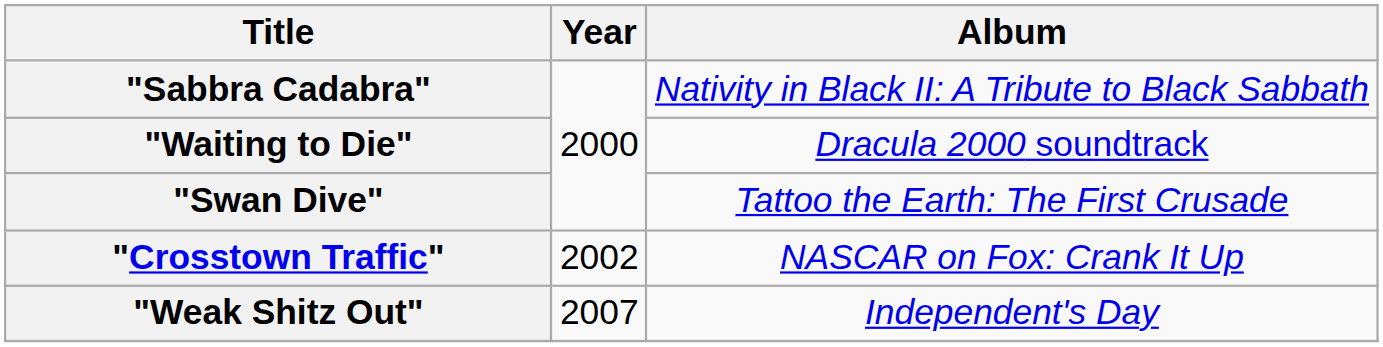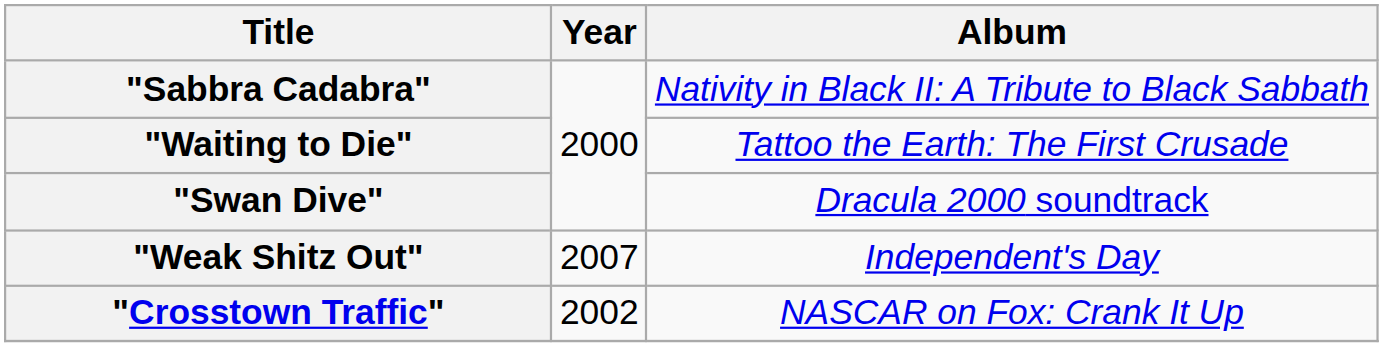 <table class="wikitable plainrowheaders" style="text-align:center;">
 <tr>
 <th scope="col" style="width:15em;">Title</th>
 <th scope="col">Year</th>
 <th scope="col">Album</th>
 </tr>
 <tr>
 <th scope="row">"Sabbra Cadabra"</th>
 <td rowspan="3">2000</td>
 <td><em><a href='#'>Nativity in Black II: A Tribute to Black Sabbath</a></em></td>
 </tr>
 <tr>
 <th scope="row">"Waiting to Die"</th>
+<td><em><a href='#'>Tattoo the Earth: The First Crusade</a></em></td>
+</tr>
+<tr>
+<th scope="row">"Swan Dive"</th>
 <td><a href='#'><em>Dracula 2000</em> soundtrack</a></td>
 </tr>
 <tr>
-<th scope="row">"Swan Dive"</th>
-<td><em><a href='#'>Tattoo the Earth: The First Crusade</a></em></td>
+<th scope="row">"Weak Shitz Out"</th>
+<td>2007</td>
+<td><em><a href='#'>Independent's Day</a></em></td>
 </tr>
 <tr>
 <th scope="row">"<a href='#'>Crosstown Traffic</a>"</th>
 <td>2002</td>
 <td><em><a href='#'>NASCAR on Fox: Crank It Up</a></em></td>
 </tr>
 <tr>
-<th scope="row">"Weak Shitz Out"</th>
-<td>2007</td>
-<td><em><a href='#'>Independent's Day</a></em></td>
-</tr>
-<tr>
 </tr>
 </table>
